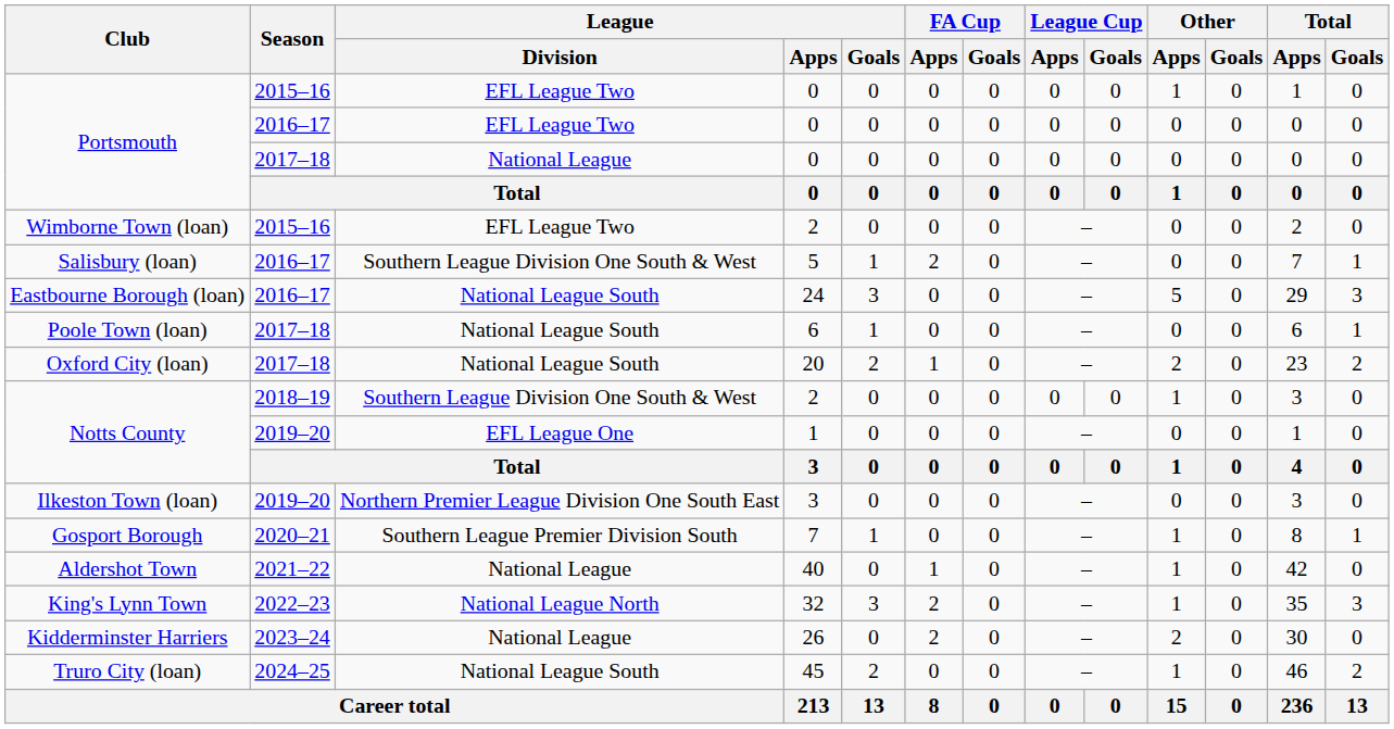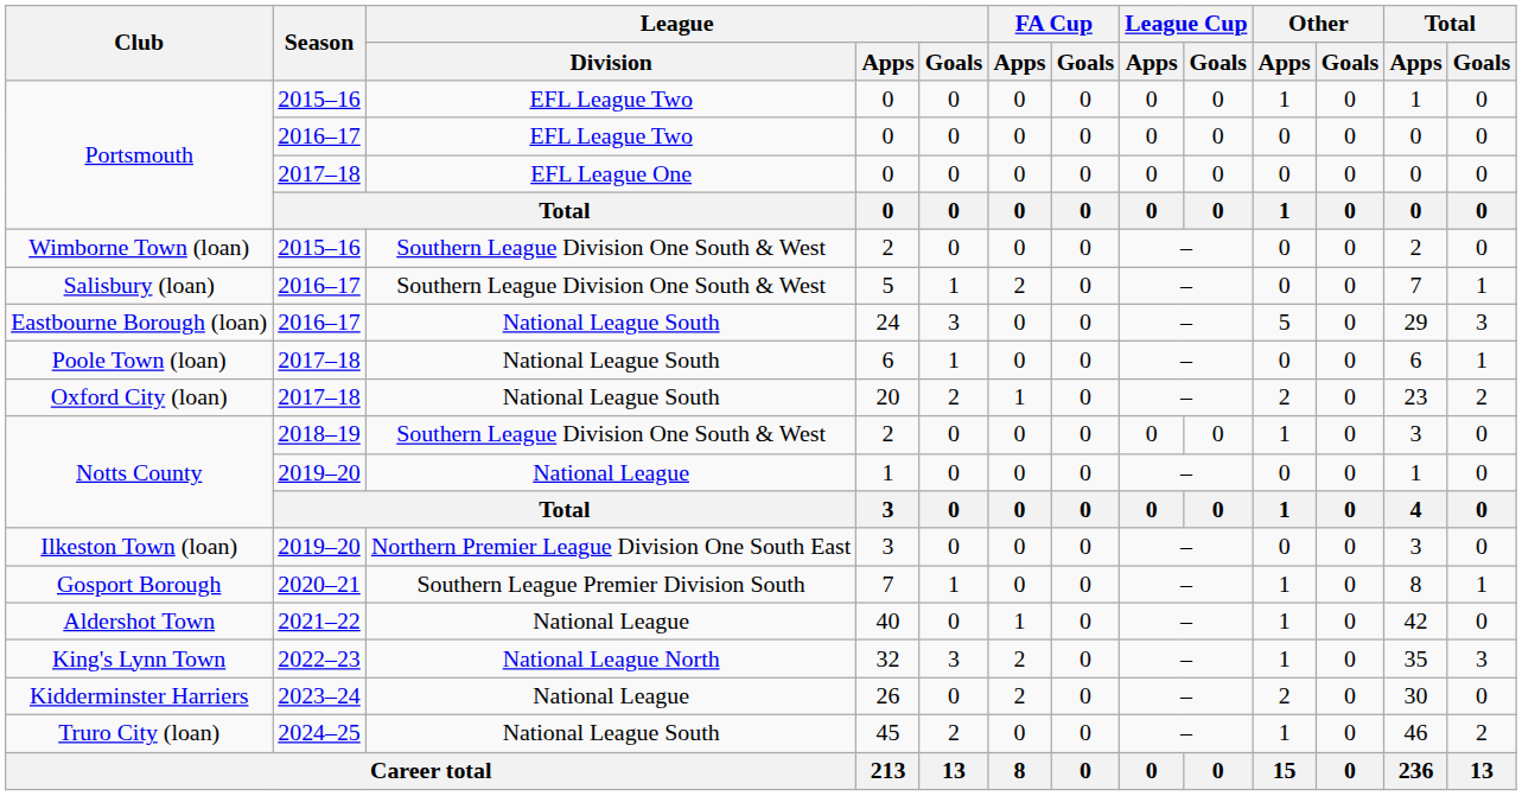 <table class="wikitable" style="text-align: center;">
 <tr>
 <th rowspan="2">Club</th>
 <th rowspan="2">Season</th>
 <th colspan="3">League</th>
 <th colspan="2"><a href='#'>FA Cup</a></th>
 <th colspan="2"><a href='#'>League Cup</a></th>
 <th colspan="2">Other</th>
 <th colspan="2">Total</th>
 </tr>
 <tr>
 <th>Division</th>
 <th>Apps</th>
 <th>Goals</th>
 <th>Apps</th>
 <th>Goals</th>
 <th>Apps</th>
 <th>Goals</th>
 <th>Apps</th>
 <th>Goals</th>
 <th>Apps</th>
 <th>Goals</th>
 </tr>
 <tr>
 <td rowspan="4" valign="center"><a href='#'>Portsmouth</a></td>
 <td><a href='#'>2015–16</a></td>
 <td><a href='#'>EFL League Two</a></td>
 <td>0</td>
 <td>0</td>
 <td>0</td>
 <td>0</td>
 <td>0</td>
 <td>0</td>
 <td>1</td>
 <td>0</td>
 <td>1</td>
 <td>0</td>
 </tr>
 <tr>
 <td><a href='#'>2016–17</a></td>
 <td><a href='#'>EFL League Two</a></td>
 <td>0</td>
 <td>0</td>
 <td>0</td>
 <td>0</td>
 <td>0</td>
 <td>0</td>
 <td>0</td>
 <td>0</td>
 <td>0</td>
 <td>0</td>
 </tr>
 <tr>
 <td><a href='#'>2017–18</a></td>
-<td><a href='#'>National League</a></td>
+<td><a href='#'>EFL League One</a></td>
 <td>0</td>
 <td>0</td>
 <td>0</td>
 <td>0</td>
 <td>0</td>
 <td>0</td>
 <td>0</td>
 <td>0</td>
 <td>0</td>
 <td>0</td>
 </tr>
 <tr>
 <th colspan=2>Total</th>
 <th>0</th>
 <th>0</th>
 <th>0</th>
 <th>0</th>
 <th>0</th>
 <th>0</th>
 <th>1</th>
 <th>0</th>
 <th>0</th>
 <th>0</th>
 </tr>
 <tr>
 <td rowspan="1" valign="center"><a href='#'>Wimborne Town</a> (loan)</td>
 <td><a href='#'>2015–16</a></td>
-<td>EFL League Two</td>
+<td><a href='#'>Southern League</a> Division One South & West</td>
 <td>2</td>
 <td>0</td>
 <td>0</td>
 <td>0</td>
 <td colspan="2">–</td>
 <td>0</td>
 <td>0</td>
 <td>2</td>
 <td>0</td>
 </tr>
 <tr>
 <td rowspan="1" valign="center"><a href='#'>Salisbury</a> (loan)</td>
 <td><a href='#'>2016–17</a></td>
 <td>Southern League Division One South & West</td>
 <td>5</td>
 <td>1</td>
 <td>2</td>
 <td>0</td>
 <td colspan="2">–</td>
 <td>0</td>
 <td>0</td>
 <td>7</td>
 <td>1</td>
 </tr>
 <tr>
 <td rowspan="1" valign="center"><a href='#'>Eastbourne Borough</a> (loan)</td>
 <td><a href='#'>2016–17</a></td>
 <td><a href='#'>National League South</a></td>
 <td>24</td>
 <td>3</td>
 <td>0</td>
 <td>0</td>
 <td colspan="2">–</td>
 <td>5</td>
 <td>0</td>
 <td>29</td>
 <td>3</td>
 </tr>
 <tr>
 <td rowspan="1" valign="center"><a href='#'>Poole Town</a> (loan)</td>
 <td><a href='#'>2017–18</a></td>
 <td>National League South</td>
 <td>6</td>
 <td>1</td>
 <td>0</td>
 <td>0</td>
 <td colspan="2">–</td>
 <td>0</td>
 <td>0</td>
 <td>6</td>
 <td>1</td>
 </tr>
 <tr>
 <td rowspan="1" valign="center"><a href='#'>Oxford City</a> (loan)</td>
 <td><a href='#'>2017–18</a></td>
 <td>National League South</td>
 <td>20</td>
 <td>2</td>
 <td>1</td>
 <td>0</td>
 <td colspan="2">–</td>
 <td>2</td>
 <td>0</td>
 <td>23</td>
 <td>2</td>
 </tr>
 <tr>
 <td rowspan="3" valign="center"><a href='#'>Notts County</a></td>
 <td><a href='#'>2018–19</a></td>
 <td><a href='#'>Southern League</a> Division One South & West</td>
 <td>2</td>
 <td>0</td>
 <td>0</td>
 <td>0</td>
 <td>0</td>
 <td>0</td>
 <td>1</td>
 <td>0</td>
 <td>3</td>
 <td>0</td>
 </tr>
 <tr>
 <td><a href='#'>2019–20</a></td>
-<td><a href='#'>EFL League One</a></td>
+<td><a href='#'>National League</a></td>
 <td>1</td>
 <td>0</td>
 <td>0</td>
 <td>0</td>
 <td colspan="2">–</td>
 <td>0</td>
 <td>0</td>
 <td>1</td>
 <td>0</td>
 </tr>
 <tr>
 <th colspan="2">Total</th>
 <th>3</th>
 <th>0</th>
 <th>0</th>
 <th>0</th>
 <th>0</th>
 <th>0</th>
 <th>1</th>
 <th>0</th>
 <th>4</th>
 <th>0</th>
 </tr>
 <tr>
 <td><a href='#'>Ilkeston Town</a> (loan)</td>
 <td><a href='#'>2019–20</a></td>
 <td><a href='#'>Northern Premier League</a> Division One South East</td>
 <td>3</td>
 <td>0</td>
 <td>0</td>
 <td>0</td>
 <td colspan="2">–</td>
 <td>0</td>
 <td>0</td>
 <td>3</td>
 <td>0</td>
 </tr>
 <tr>
 <td><a href='#'>Gosport Borough</a></td>
 <td><a href='#'>2020–21</a></td>
 <td>Southern League Premier Division South</td>
 <td>7</td>
 <td>1</td>
 <td>0</td>
 <td>0</td>
 <td colspan="2">–</td>
 <td>1</td>
 <td>0</td>
 <td>8</td>
 <td>1</td>
 </tr>
 <tr>
 <td><a href='#'>Aldershot Town</a></td>
 <td><a href='#'>2021–22</a></td>
 <td>National League</td>
 <td>40</td>
 <td>0</td>
 <td>1</td>
 <td>0</td>
 <td colspan="2">–</td>
 <td>1</td>
 <td>0</td>
 <td>42</td>
 <td>0</td>
 </tr>
 <tr>
 <td><a href='#'>King's Lynn Town</a></td>
 <td><a href='#'>2022–23</a></td>
 <td><a href='#'>National League North</a></td>
 <td>32</td>
 <td>3</td>
 <td>2</td>
 <td>0</td>
 <td colspan="2">–</td>
 <td>1</td>
 <td>0</td>
 <td>35</td>
 <td>3</td>
 </tr>
 <tr>
 <td><a href='#'>Kidderminster Harriers</a></td>
 <td><a href='#'>2023–24</a></td>
 <td>National League</td>
 <td>26</td>
 <td>0</td>
 <td>2</td>
 <td>0</td>
 <td colspan="2">–</td>
 <td>2</td>
 <td>0</td>
 <td>30</td>
 <td>0</td>
 </tr>
 <tr>
 <td><a href='#'>Truro City</a> (loan)</td>
 <td><a href='#'>2024–25</a></td>
 <td>National League South</td>
 <td>45</td>
 <td>2</td>
 <td>0</td>
 <td>0</td>
 <td colspan="2">–</td>
 <td>1</td>
 <td>0</td>
 <td>46</td>
 <td>2</td>
 </tr>
 <tr>
 <th colspan="3">Career total</th>
 <th>213</th>
 <th>13</th>
 <th>8</th>
 <th>0</th>
 <th>0</th>
 <th>0</th>
 <th>15</th>
 <th>0</th>
 <th>236</th>
 <th>13</th>
 </tr>
 </table>
